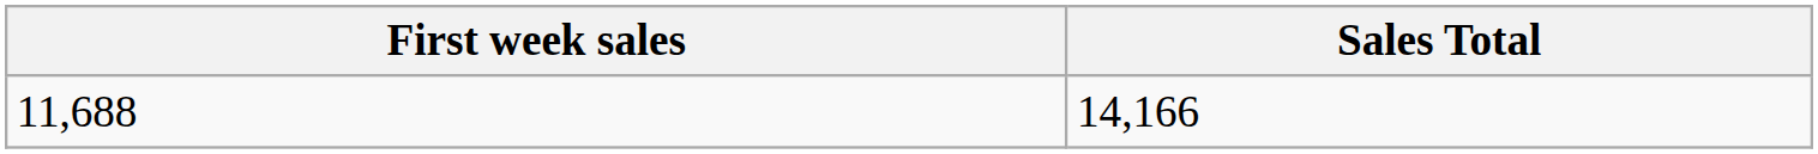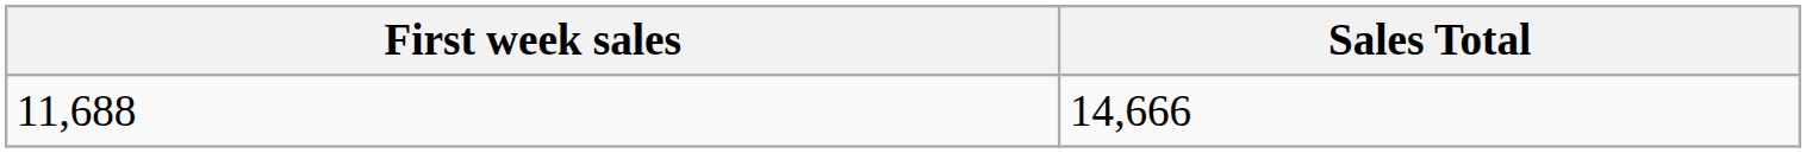 <table class="wikitable" width="650px">
 <tr>
 <th>First week sales</th>
 <th>Sales Total</th>
 </tr>
 <tr>
 <td>11,688</td>
-<td>14,166</td>
+<td>14,666</td>
 </tr>
 </table>
